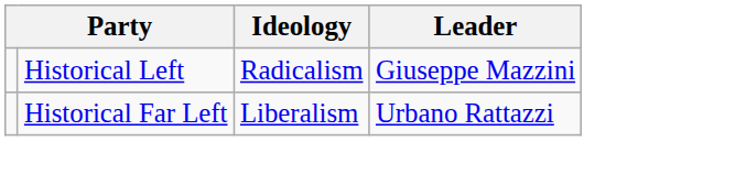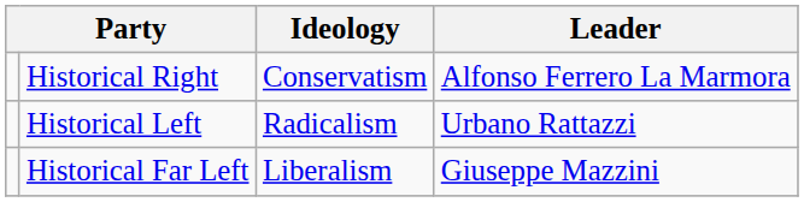 <table class=wikitable>
 <tr>
 <th colspan=2>Party</th>
 <th>Ideology</th>
 <th>Leader</th>
 </tr>
 <tr>
 <td bgcolor=></td>
+<td><a href='#'>Historical Right</a></td>
+<td><a href='#'>Conservatism</a></td>
+<td><a href='#'>Alfonso Ferrero La Marmora</a></td>
+</tr>
+<tr>
+<td bgcolor=></td>
 <td><a href='#'>Historical Left</a></td>
 <td><a href='#'>Radicalism</a></td>
-<td><a href='#'>Giuseppe Mazzini</a></td>
+<td><a href='#'>Urbano Rattazzi</a></td>
 </tr>
 <tr>
 <td bgcolor=></td>
 <td><a href='#'>Historical Far Left</a></td>
 <td><a href='#'>Liberalism</a></td>
-<td><a href='#'>Urbano Rattazzi</a></td>
+<td><a href='#'>Giuseppe Mazzini</a></td>
 </tr>
 </table>
